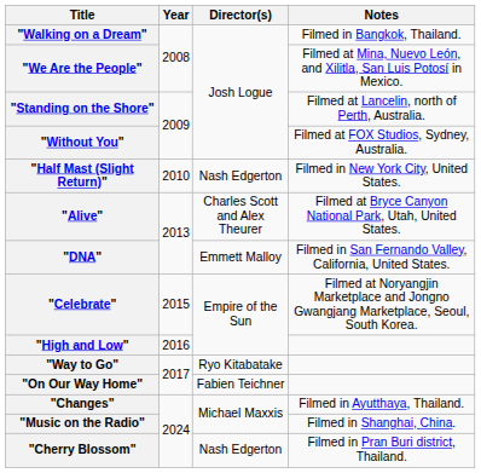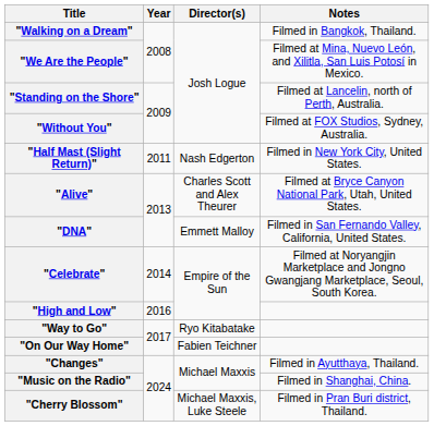 <table class="wikitable plainrowheaders" style="text-align:center;">
 <tr>
 <th scope="col" style="width:12em;">Title</th>
 <th scope="col">Year</th>
 <th scope="col">Director(s)</th>
 <th scope="col">Notes</th>
 </tr>
 <tr>
 <th scope="row">"<a href='#'>Walking on a Dream</a>"</th>
 <td rowspan="2">2008</td>
 <td rowspan="4">Josh Logue</td>
 <td>Filmed in <a href='#'>Bangkok</a>, Thailand.</td>
 </tr>
 <tr>
 <th scope="row">"<a href='#'>We Are the People</a>"</th>
 <td>Filmed at <a href='#'>Mina, Nuevo León</a>, and <a href='#'>Xilitla, San Luis Potosí</a> in Mexico.</td>
 </tr>
 <tr>
 <th scope="row">"<a href='#'>Standing on the Shore</a>"</th>
 <td rowspan="2">2009</td>
 <td>Filmed at <a href='#'>Lancelin</a>, north of <a href='#'>Perth</a>, Australia.</td>
 </tr>
 <tr>
 <th scope="row">"<a href='#'>Without You</a>"</th>
 <td>Filmed at <a href='#'>FOX Studios</a>, Sydney, Australia.</td>
 </tr>
 <tr>
 <th scope="row">"<a href='#'>Half Mast (Slight Return)</a>"</th>
-<td>2010</td>
+<td>2011</td>
 <td>Nash Edgerton</td>
 <td>Filmed in <a href='#'>New York City</a>, United States.</td>
 </tr>
 <tr>
 <th scope="row">"<a href='#'>Alive</a>"</th>
 <td rowspan="2">2013</td>
 <td>Charles Scott and Alex Theurer</td>
 <td>Filmed at <a href='#'>Bryce Canyon National Park</a>, Utah, United States.</td>
 </tr>
 <tr>
 <th scope="row">"<a href='#'>DNA</a>"</th>
 <td>Emmett Malloy</td>
 <td>Filmed in <a href='#'>San Fernando Valley</a>, California, United States.</td>
 </tr>
 <tr>
 <th scope="row">"<a href='#'>Celebrate</a>"</th>
-<td>2015</td>
+<td>2014</td>
 <td rowspan="2">Empire of the Sun</td>
 <td>Filmed at Noryangjin Marketplace and Jongno Gwangjang Marketplace, Seoul, South Korea.</td>
 </tr>
 <tr>
 <th scope="row">"<a href='#'>High and Low</a>"</th>
 <td>2016</td>
 <td></td>
 </tr>
 <tr>
 <th scope="row">"Way to Go"</th>
 <td rowspan="2">2017</td>
 <td>Ryo Kitabatake</td>
 <td></td>
 </tr>
 <tr>
 <th scope="row">"On Our Way Home"</th>
 <td>Fabien Teichner</td>
 <td></td>
 </tr>
 <tr>
 <th scope="row">"Changes"</th>
 <td rowspan="3">2024</td>
 <td rowspan="2">Michael Maxxis</td>
 <td>Filmed in <a href='#'>Ayutthaya</a>, Thailand.</td>
 </tr>
 <tr>
 <th scope="row">"Music on the Radio"</th>
 <td>Filmed in <a href='#'>Shanghai, China</a>.</td>
 </tr>
 <tr>
 <th scope="row">"Cherry Blossom"</th>
-<td>Nash Edgerton</td>
+<td>Michael Maxxis, Luke Steele</td>
 <td>Filmed in <a href='#'>Pran Buri district</a>, Thailand.</td>
 </tr>
 </table>
